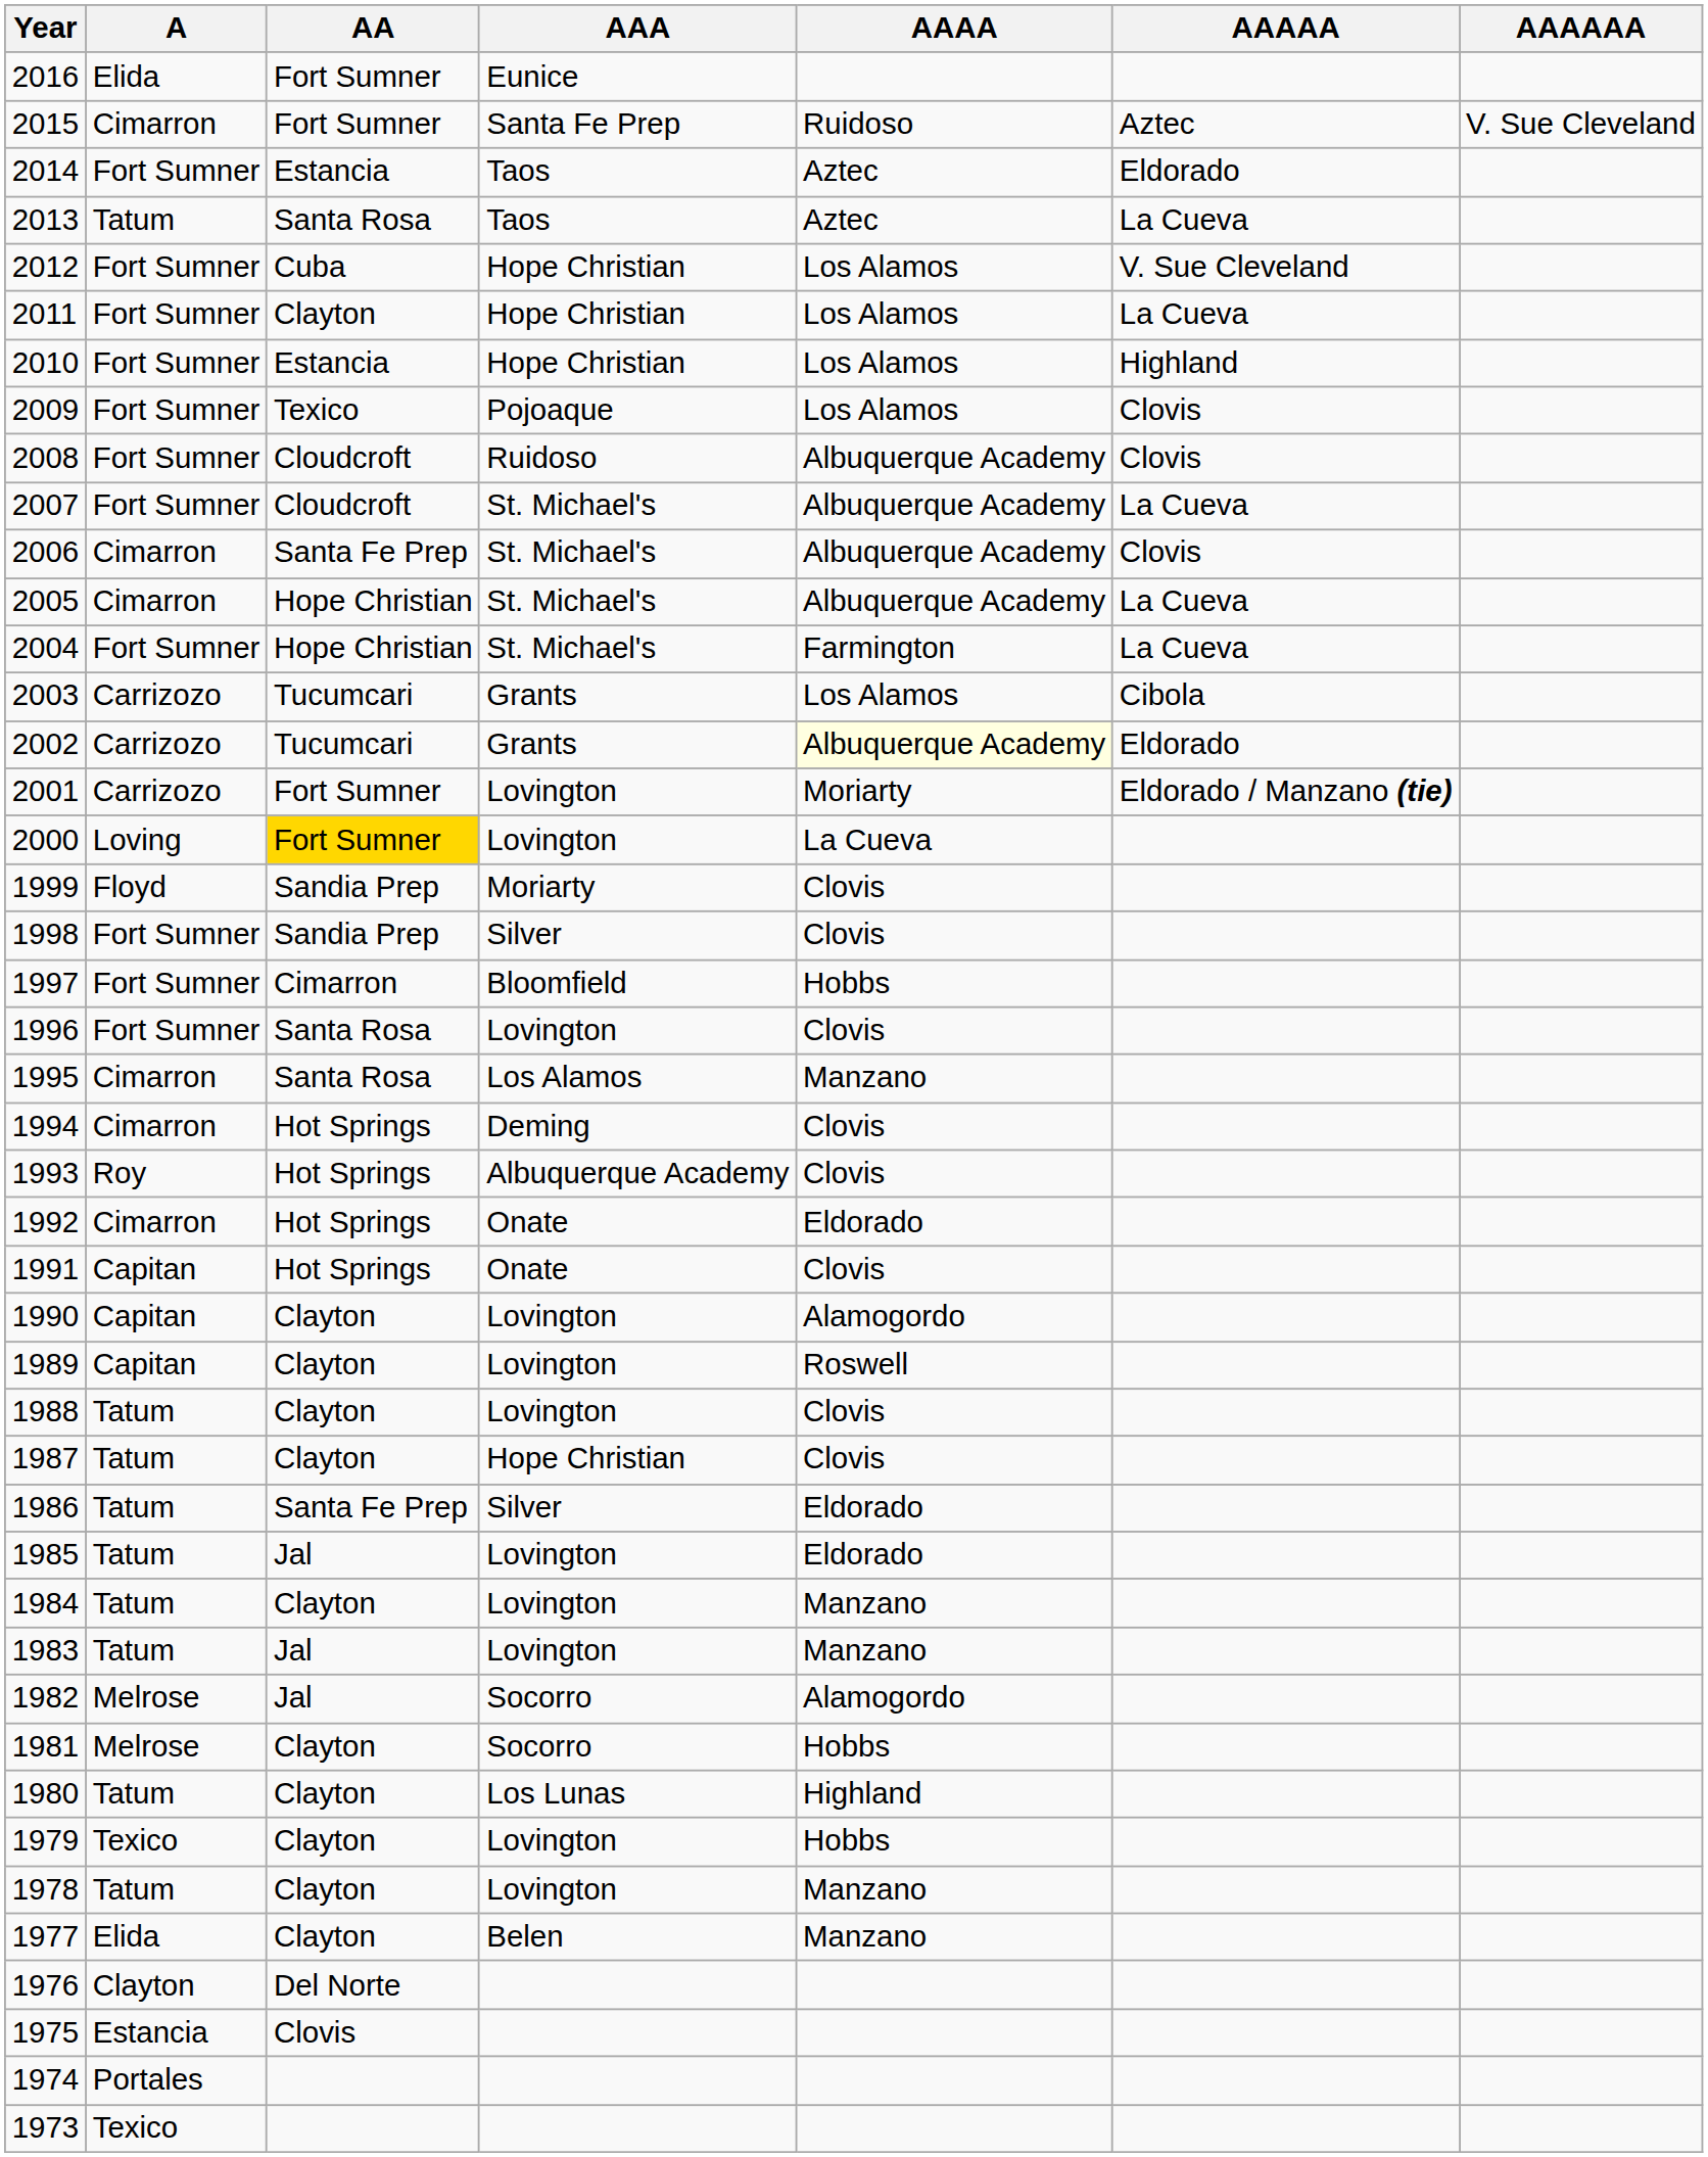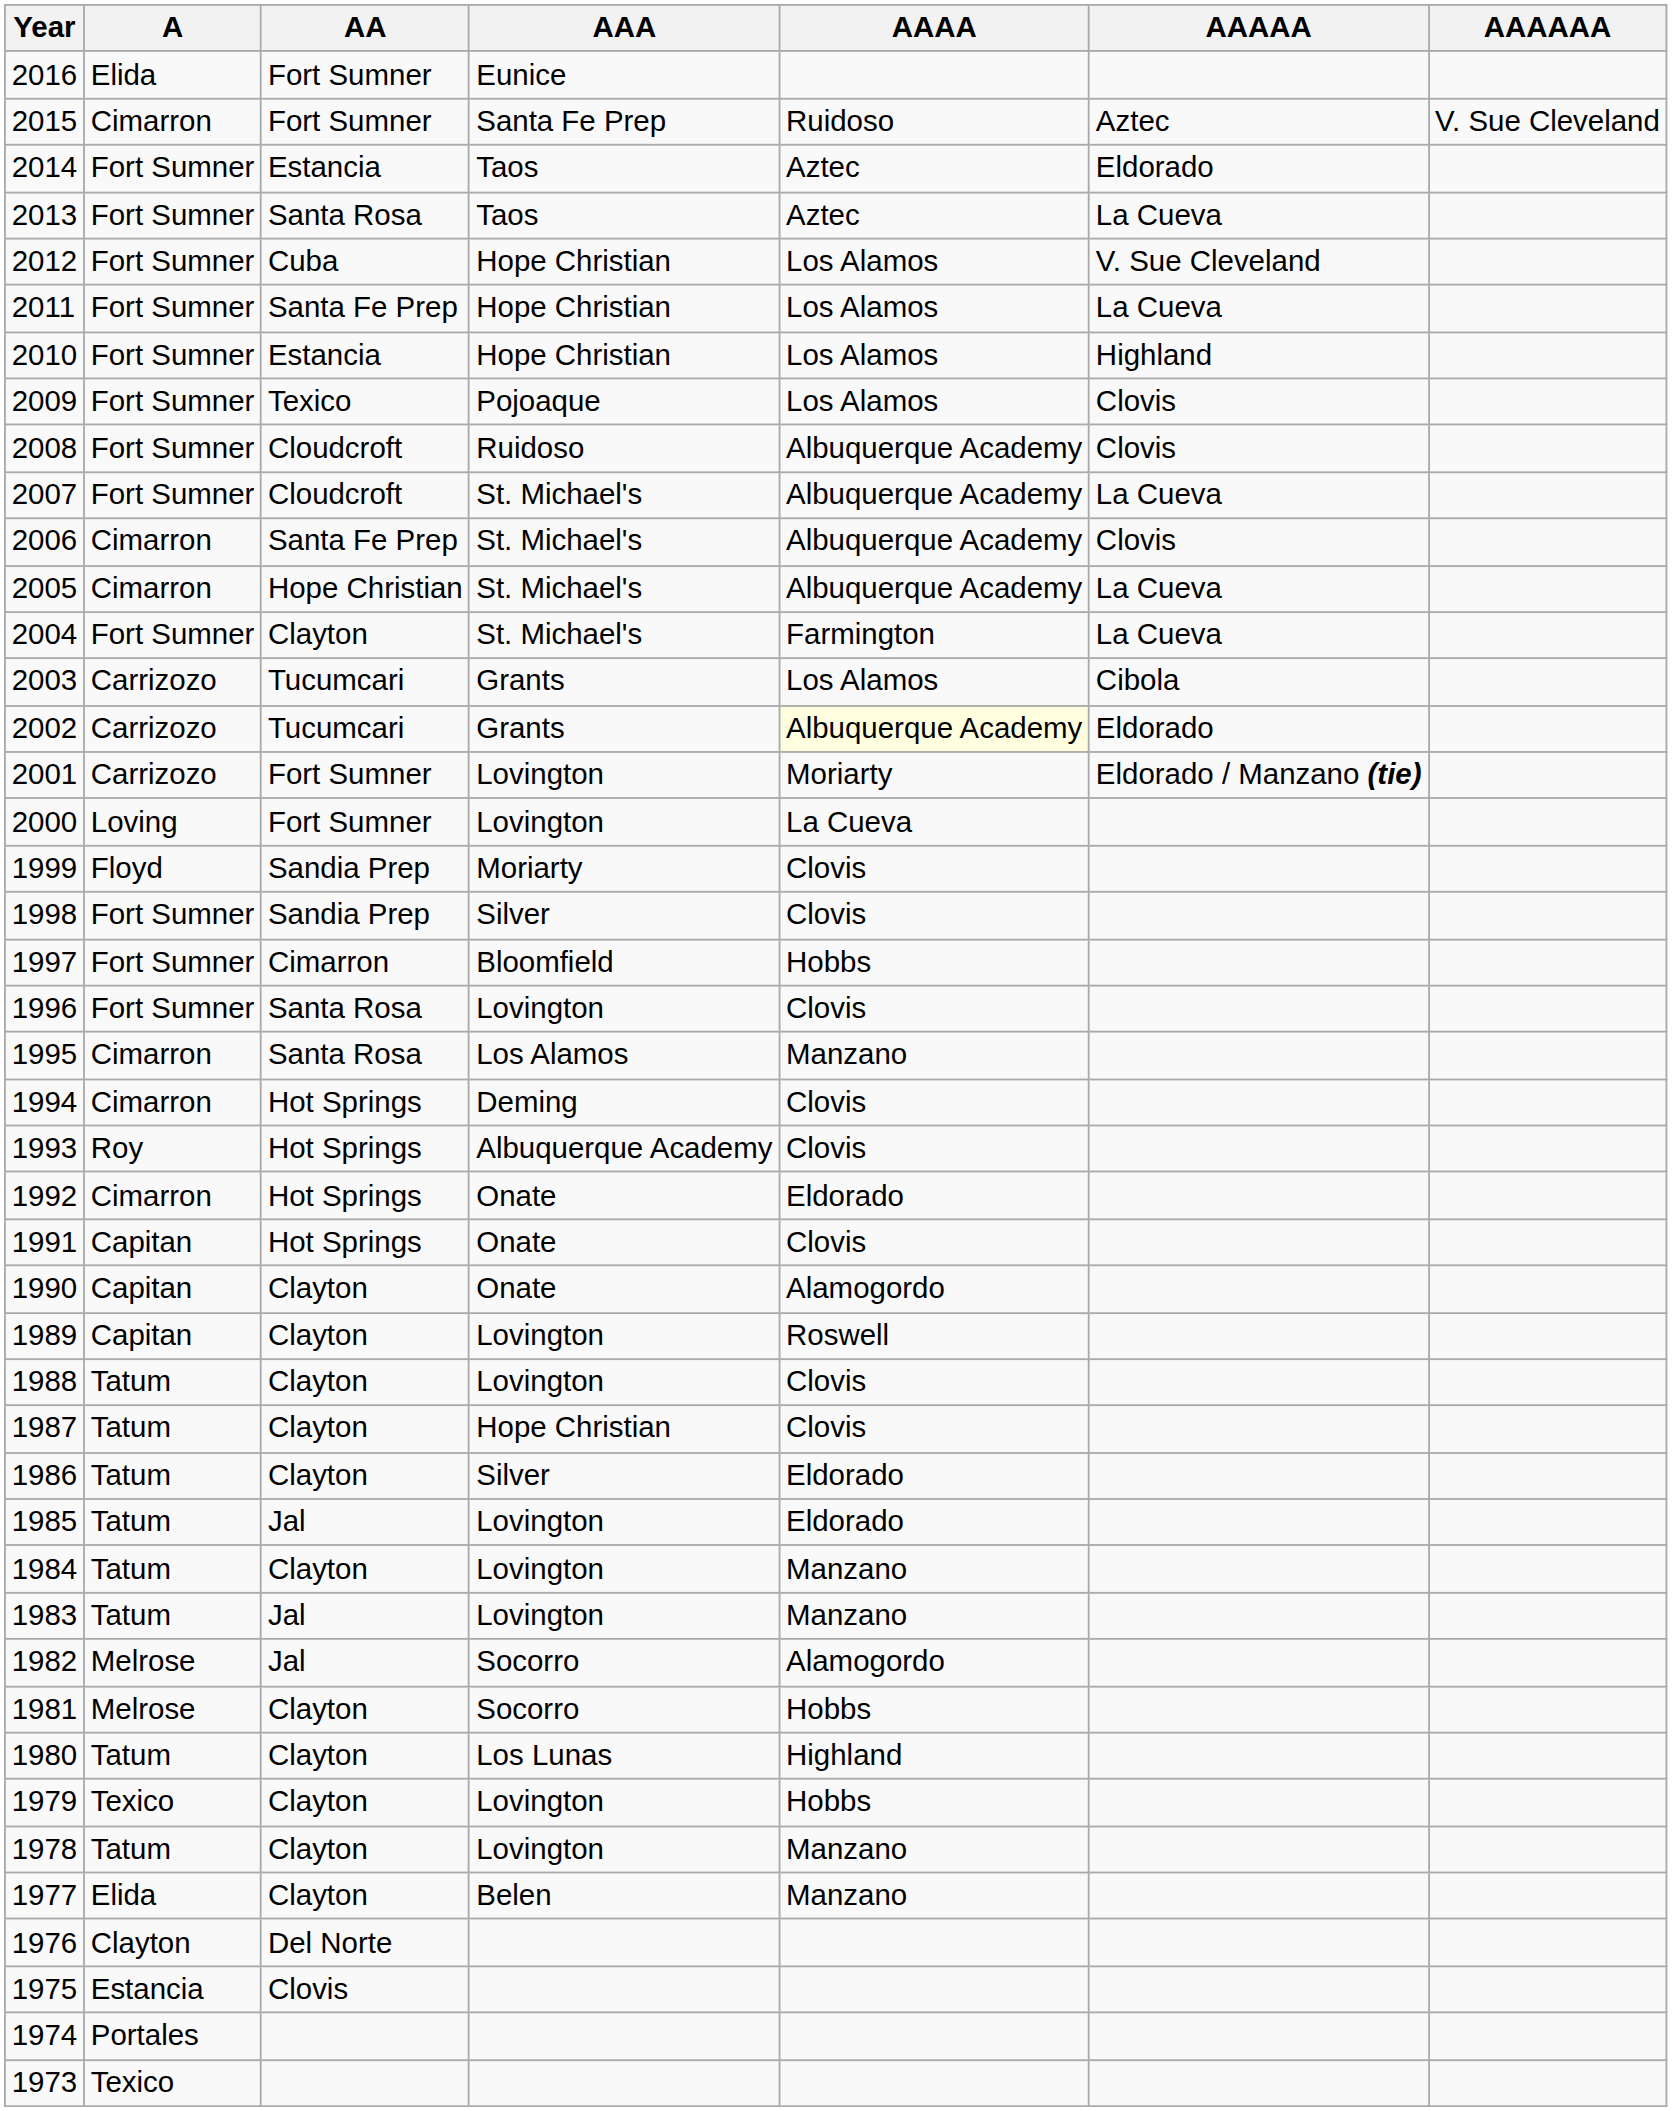 <table class="wikitable">
 <tr>
 <th>Year</th>
 <th>A</th>
 <th>AA</th>
 <th>AAA</th>
 <th>AAAA</th>
 <th>AAAAA</th>
 <th>AAAAAA</th>
 </tr>
 <tr>
 <td>2016</td>
 <td>Elida</td>
 <td>Fort Sumner</td>
 <td>Eunice</td>
 <td></td>
 <td></td>
 <td></td>
 </tr>
 <tr>
 <td>2015</td>
 <td>Cimarron</td>
 <td>Fort Sumner</td>
 <td>Santa Fe Prep</td>
 <td>Ruidoso</td>
 <td>Aztec</td>
 <td>V. Sue Cleveland</td>
 </tr>
 <tr>
 <td>2014</td>
 <td>Fort Sumner</td>
 <td>Estancia</td>
 <td>Taos</td>
 <td>Aztec</td>
 <td>Eldorado</td>
 <td></td>
 </tr>
 <tr>
 <td>2013</td>
-<td>Tatum</td>
+<td>Fort Sumner</td>
 <td>Santa Rosa</td>
 <td>Taos</td>
 <td>Aztec</td>
 <td>La Cueva</td>
 <td></td>
 </tr>
 <tr>
 <td>2012</td>
 <td>Fort Sumner</td>
 <td>Cuba</td>
 <td>Hope Christian</td>
 <td>Los Alamos</td>
 <td>V. Sue Cleveland</td>
 <td></td>
 </tr>
 <tr>
 <td>2011</td>
 <td>Fort Sumner</td>
-<td>Clayton</td>
+<td>Santa Fe Prep</td>
 <td>Hope Christian</td>
 <td>Los Alamos</td>
 <td>La Cueva</td>
 <td></td>
 </tr>
 <tr>
 <td>2010</td>
 <td>Fort Sumner</td>
 <td>Estancia</td>
 <td>Hope Christian</td>
 <td>Los Alamos</td>
 <td>Highland</td>
 <td></td>
 </tr>
 <tr>
 <td>2009</td>
 <td>Fort Sumner</td>
 <td>Texico</td>
 <td>Pojoaque</td>
 <td>Los Alamos</td>
 <td>Clovis</td>
 <td></td>
 </tr>
 <tr>
 <td>2008</td>
 <td>Fort Sumner</td>
 <td>Cloudcroft</td>
 <td>Ruidoso</td>
 <td>Albuquerque Academy</td>
 <td>Clovis</td>
 <td></td>
 </tr>
 <tr>
 <td>2007</td>
 <td>Fort Sumner</td>
 <td>Cloudcroft</td>
 <td>St. Michael's</td>
 <td>Albuquerque Academy</td>
 <td>La Cueva</td>
 <td></td>
 </tr>
 <tr>
 <td>2006</td>
 <td>Cimarron</td>
 <td>Santa Fe Prep</td>
 <td>St. Michael's</td>
 <td>Albuquerque Academy</td>
 <td>Clovis</td>
 <td></td>
 </tr>
 <tr>
 <td>2005</td>
 <td>Cimarron</td>
 <td>Hope Christian</td>
 <td>St. Michael's</td>
 <td>Albuquerque Academy</td>
 <td>La Cueva</td>
 <td></td>
 </tr>
 <tr>
 <td>2004</td>
 <td>Fort Sumner</td>
-<td>Hope Christian</td>
+<td>Clayton</td>
 <td>St. Michael's</td>
 <td>Farmington</td>
 <td>La Cueva</td>
 <td></td>
 </tr>
 <tr>
 <td>2003</td>
 <td>Carrizozo</td>
 <td>Tucumcari</td>
 <td>Grants</td>
 <td>Los Alamos</td>
 <td>Cibola</td>
 <td></td>
 </tr>
 <tr>
 <td>2002</td>
 <td>Carrizozo</td>
 <td>Tucumcari</td>
 <td>Grants</td>
 <td style="background: lightyellow;">Albuquerque Academy</td>
 <td>Eldorado</td>
 <td></td>
 </tr>
 <tr>
 <td>2001</td>
 <td>Carrizozo</td>
 <td>Fort Sumner</td>
 <td>Lovington</td>
 <td>Moriarty</td>
 <td>Eldorado / Manzano <strong><em>(tie)</em></strong></td>
 <td></td>
 </tr>
 <tr>
 <td>2000</td>
 <td>Loving</td>
-<td style="background: gold;">Fort Sumner</td>
+<td>Fort Sumner</td>
 <td>Lovington</td>
 <td>La Cueva</td>
 <td></td>
 <td></td>
 </tr>
 <tr>
 <td>1999</td>
 <td>Floyd</td>
 <td>Sandia Prep</td>
 <td>Moriarty</td>
 <td>Clovis</td>
 <td></td>
 <td></td>
 </tr>
 <tr>
 <td>1998</td>
 <td>Fort Sumner</td>
 <td>Sandia Prep</td>
 <td>Silver</td>
 <td>Clovis</td>
 <td></td>
 <td></td>
 </tr>
 <tr>
 <td>1997</td>
 <td>Fort Sumner</td>
 <td>Cimarron</td>
 <td>Bloomfield</td>
 <td>Hobbs</td>
 <td></td>
 <td></td>
 </tr>
 <tr>
 <td>1996</td>
 <td>Fort Sumner</td>
 <td>Santa Rosa</td>
 <td>Lovington</td>
 <td>Clovis</td>
 <td></td>
 <td></td>
 </tr>
 <tr>
 <td>1995</td>
 <td>Cimarron</td>
 <td>Santa Rosa</td>
 <td>Los Alamos</td>
 <td>Manzano</td>
 <td></td>
 <td></td>
 </tr>
 <tr>
 <td>1994</td>
 <td>Cimarron</td>
 <td>Hot Springs</td>
 <td>Deming</td>
 <td>Clovis</td>
 <td></td>
 <td></td>
 </tr>
 <tr>
 <td>1993</td>
 <td>Roy</td>
 <td>Hot Springs</td>
 <td>Albuquerque Academy</td>
 <td>Clovis</td>
 <td></td>
 <td></td>
 </tr>
 <tr>
 <td>1992</td>
 <td>Cimarron</td>
 <td>Hot Springs</td>
 <td>Onate</td>
 <td>Eldorado</td>
 <td></td>
 <td></td>
 </tr>
 <tr>
 <td>1991</td>
 <td>Capitan</td>
 <td>Hot Springs</td>
 <td>Onate</td>
 <td>Clovis</td>
 <td></td>
 <td></td>
 </tr>
 <tr>
 <td>1990</td>
 <td>Capitan</td>
 <td>Clayton</td>
-<td>Lovington</td>
+<td>Onate</td>
 <td>Alamogordo</td>
 <td></td>
 <td></td>
 </tr>
 <tr>
 <td>1989</td>
 <td>Capitan</td>
 <td>Clayton</td>
 <td>Lovington</td>
 <td>Roswell</td>
 <td></td>
 <td></td>
 </tr>
 <tr>
 <td>1988</td>
 <td>Tatum</td>
 <td>Clayton</td>
 <td>Lovington</td>
 <td>Clovis</td>
 <td></td>
 <td></td>
 </tr>
 <tr>
 <td>1987</td>
 <td>Tatum</td>
 <td>Clayton</td>
 <td>Hope Christian</td>
 <td>Clovis</td>
 <td></td>
 <td></td>
 </tr>
 <tr>
 <td>1986</td>
 <td>Tatum</td>
-<td>Santa Fe Prep</td>
+<td>Clayton</td>
 <td>Silver</td>
 <td>Eldorado</td>
 <td></td>
 <td></td>
 </tr>
 <tr>
 <td>1985</td>
 <td>Tatum</td>
 <td>Jal</td>
 <td>Lovington</td>
 <td>Eldorado</td>
 <td></td>
 <td></td>
 </tr>
 <tr>
 <td>1984</td>
 <td>Tatum</td>
 <td>Clayton</td>
 <td>Lovington</td>
 <td>Manzano</td>
 <td></td>
 <td></td>
 </tr>
 <tr>
 <td>1983</td>
 <td>Tatum</td>
 <td>Jal</td>
 <td>Lovington</td>
 <td>Manzano</td>
 <td></td>
 <td></td>
 </tr>
 <tr>
 <td>1982</td>
 <td>Melrose</td>
 <td>Jal</td>
 <td>Socorro</td>
 <td>Alamogordo</td>
 <td></td>
 <td></td>
 </tr>
 <tr>
 <td>1981</td>
 <td>Melrose</td>
 <td>Clayton</td>
 <td>Socorro</td>
 <td>Hobbs</td>
 <td></td>
 <td></td>
 </tr>
 <tr>
 <td>1980</td>
 <td>Tatum</td>
 <td>Clayton</td>
 <td>Los Lunas</td>
 <td>Highland</td>
 <td></td>
 <td></td>
 </tr>
 <tr>
 <td>1979</td>
 <td>Texico</td>
 <td>Clayton</td>
 <td>Lovington</td>
 <td>Hobbs</td>
 <td></td>
 <td></td>
 </tr>
 <tr>
 <td>1978</td>
 <td>Tatum</td>
 <td>Clayton</td>
 <td>Lovington</td>
 <td>Manzano</td>
 <td></td>
 <td></td>
 </tr>
 <tr>
 <td>1977</td>
 <td>Elida</td>
 <td>Clayton</td>
 <td>Belen</td>
 <td>Manzano</td>
 <td></td>
 <td></td>
 </tr>
 <tr>
 <td>1976</td>
 <td>Clayton</td>
 <td>Del Norte</td>
 <td></td>
 <td></td>
 <td></td>
 <td></td>
 </tr>
 <tr>
 <td>1975</td>
 <td>Estancia</td>
 <td>Clovis</td>
 <td></td>
 <td></td>
 <td></td>
 <td></td>
 </tr>
 <tr>
 <td>1974</td>
 <td>Portales</td>
 <td></td>
 <td></td>
 <td></td>
 <td></td>
 <td></td>
 </tr>
 <tr>
 <td>1973</td>
 <td>Texico</td>
 <td></td>
 <td></td>
 <td></td>
 <td></td>
 <td></td>
 </tr>
 </table>
